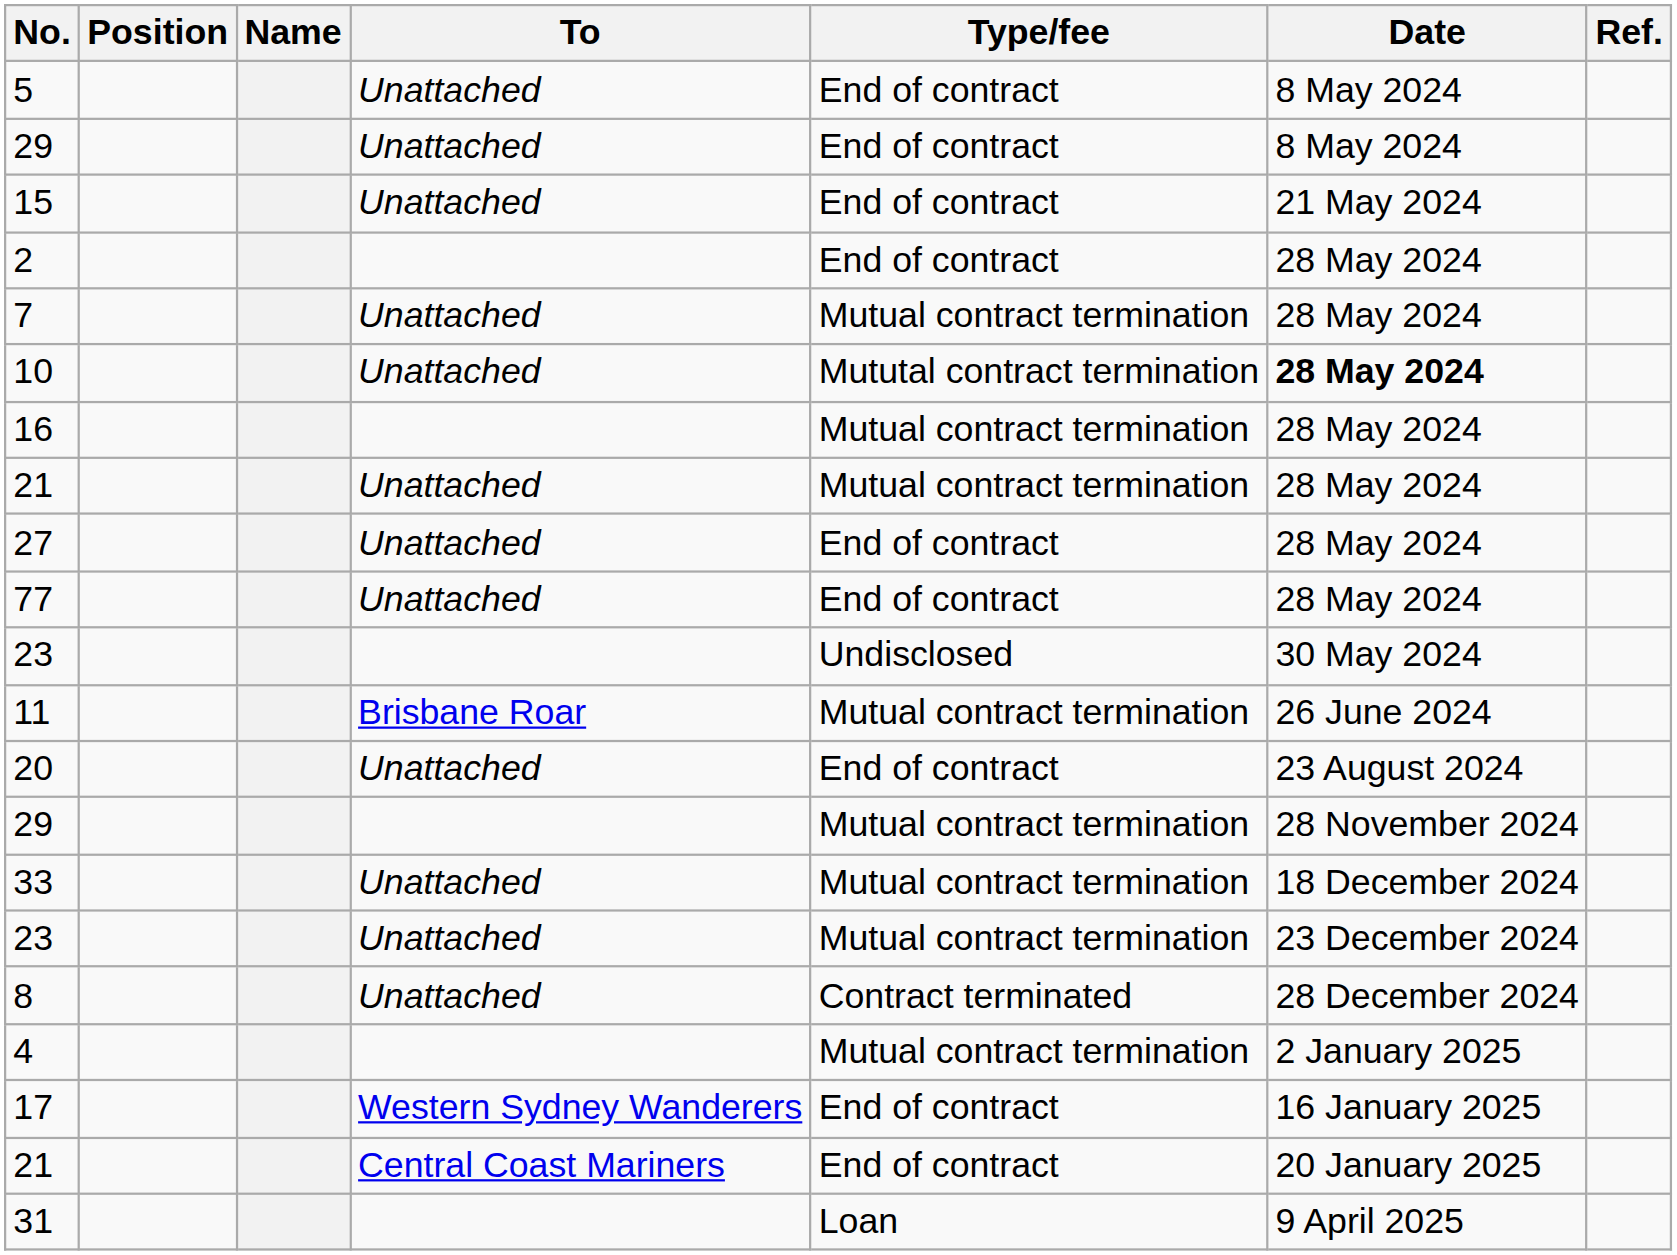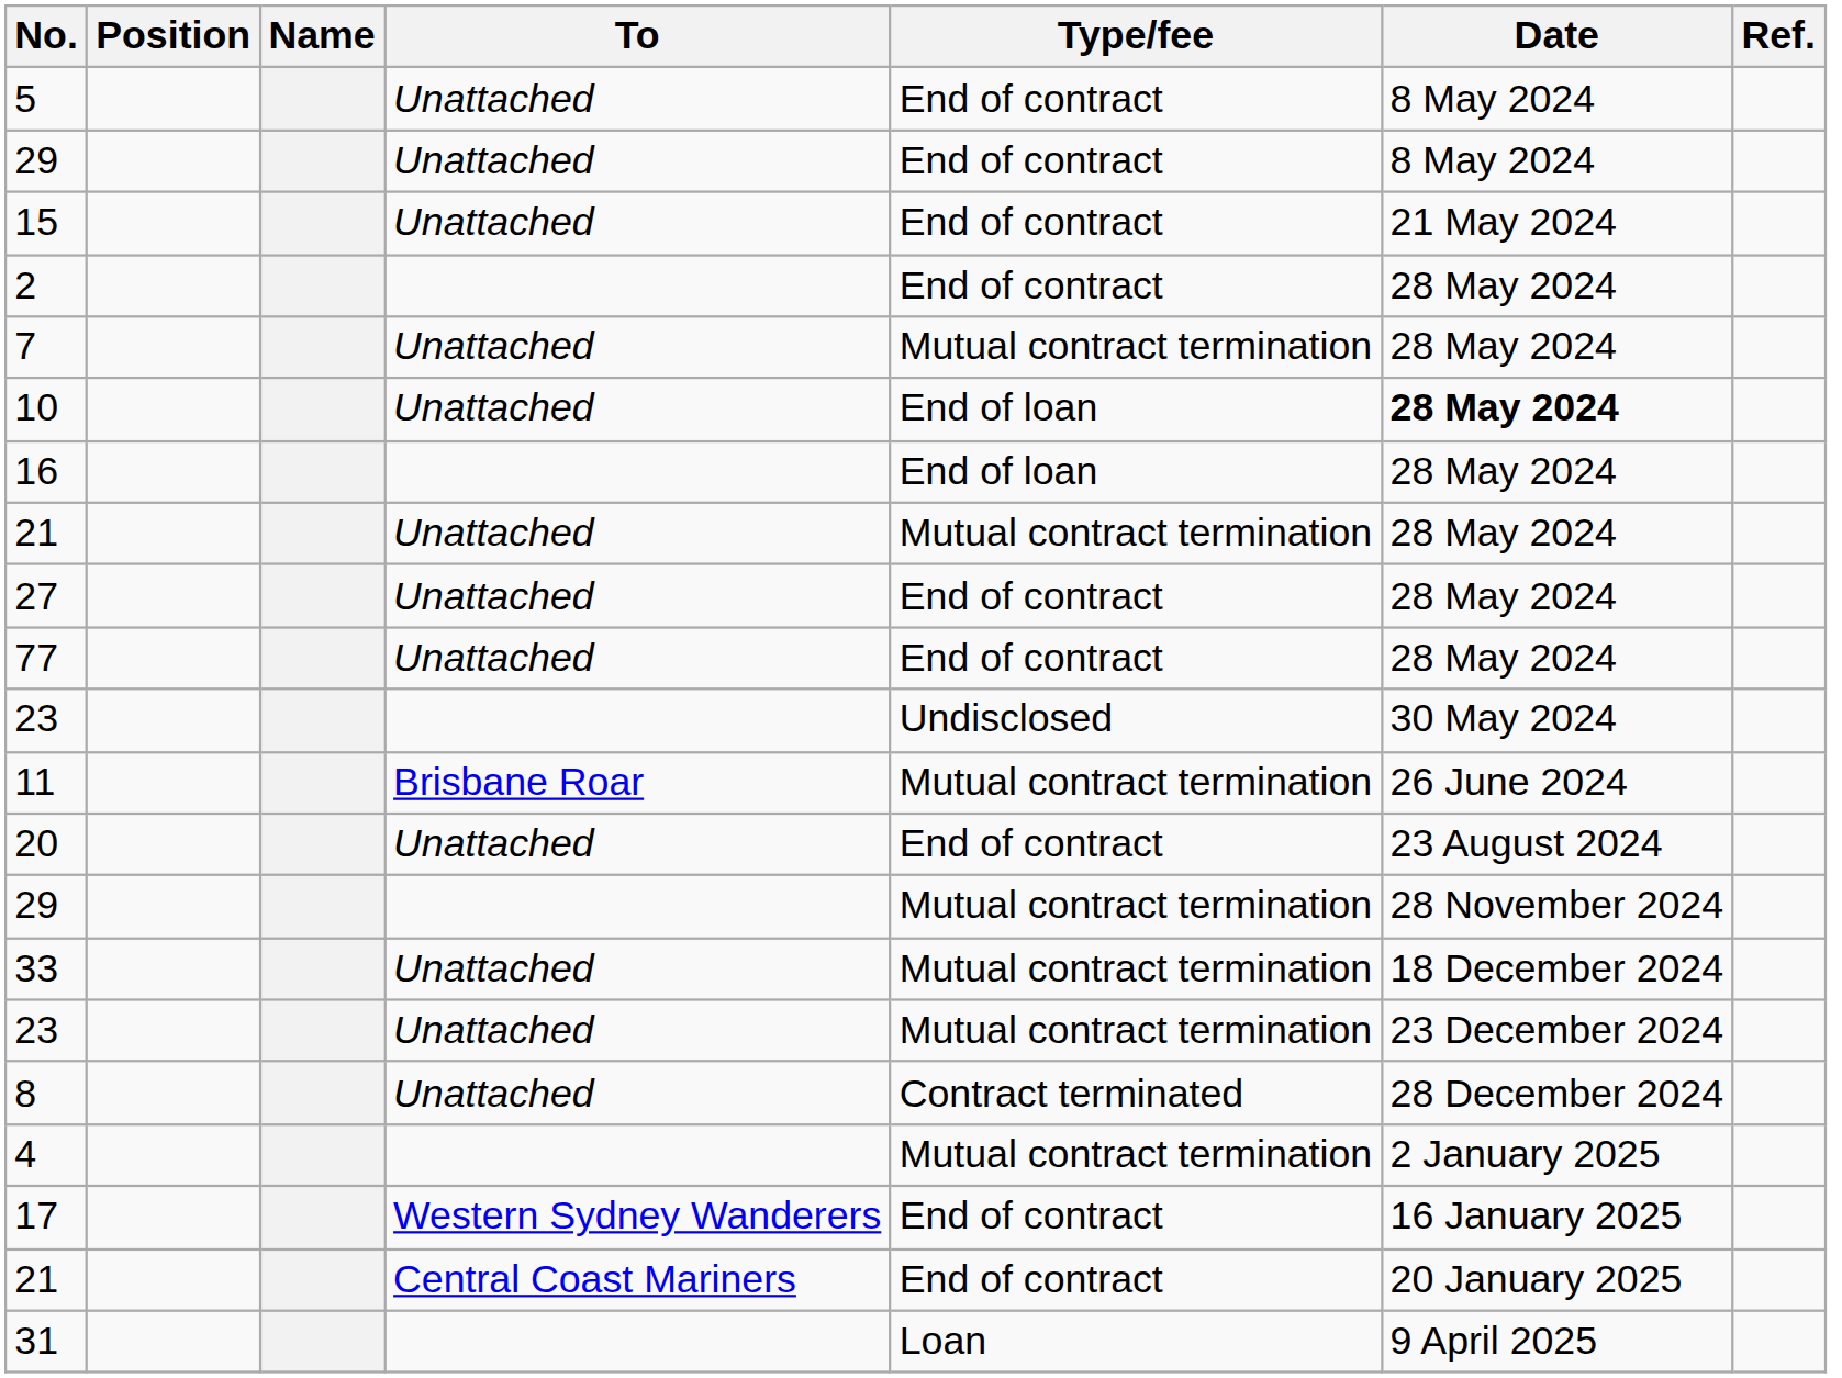 <table class="wikitable plainrowheaders sortable" style="text-align:center; text-align:left">
 <tr>
 <th>No.</th>
 <th>Position</th>
 <th>Name</th>
 <th>To</th>
 <th>Type/fee</th>
 <th>Date</th>
 <th>Ref.</th>
 </tr>
 <tr>
 <td>5</td>
 <td></td>
 <th scope="row"></th>
 <td><em>Unattached</em></td>
 <td>End of contract</td>
 <td>8 May 2024</td>
 <td></td>
 </tr>
 <tr>
 <td>29</td>
 <td></td>
 <th scope="row"></th>
 <td><em>Unattached</em></td>
 <td>End of contract</td>
 <td>8 May 2024</td>
 <td></td>
 </tr>
 <tr>
 <td>15</td>
 <td></td>
 <th scope="row"></th>
 <td><em>Unattached</em></td>
 <td>End of contract</td>
 <td>21 May 2024</td>
 <td></td>
 </tr>
 <tr>
 <td>2</td>
 <td></td>
 <th scope="row"></th>
 <td></td>
 <td>End of contract</td>
 <td>28 May 2024</td>
 <td></td>
 </tr>
 <tr>
 <td>7</td>
 <td></td>
 <th scope="row"></th>
 <td><em>Unattached</em></td>
 <td>Mutual contract termination</td>
 <td>28 May 2024</td>
 <td></td>
 </tr>
 <tr>
 <td>10</td>
 <td></td>
 <th scope="row"></th>
 <td><em>Unattached</em></td>
-<td>Mututal contract termination</td>
+<td>End of loan</td>
 <td><strong>28 May 2024</strong></td>
 <td></td>
 </tr>
 <tr>
 <td>16</td>
 <td></td>
 <th scope="row"></th>
 <td></td>
-<td>Mutual contract termination</td>
+<td>End of loan</td>
 <td>28 May 2024</td>
 <td></td>
 </tr>
 <tr>
 <td>21</td>
 <td></td>
 <th scope="row"></th>
 <td><em>Unattached</em></td>
 <td>Mutual contract termination</td>
 <td>28 May 2024</td>
 <td></td>
 </tr>
 <tr>
 <td>27</td>
 <td></td>
 <th scope="row"></th>
 <td><em>Unattached</em></td>
 <td>End of contract</td>
 <td>28 May 2024</td>
 <td></td>
 </tr>
 <tr>
 <td>77</td>
 <td></td>
 <th scope="row"></th>
 <td><em>Unattached</em></td>
 <td>End of contract</td>
 <td>28 May 2024</td>
 <td></td>
 </tr>
 <tr>
 <td>23</td>
 <td></td>
 <th scope="row"></th>
 <td></td>
 <td>Undisclosed</td>
 <td>30 May 2024</td>
 <td></td>
 </tr>
 <tr>
 <td>11</td>
 <td></td>
 <th scope="row"></th>
 <td><a href='#'>Brisbane Roar</a></td>
 <td>Mutual contract termination</td>
 <td>26 June 2024</td>
 <td></td>
 </tr>
 <tr>
 <td>20</td>
 <td></td>
 <th scope="row"></th>
 <td><em>Unattached</em></td>
 <td>End of contract</td>
 <td>23 August 2024</td>
 <td></td>
 </tr>
 <tr>
 <td>29</td>
 <td></td>
 <th scope="row"></th>
 <td></td>
 <td>Mutual contract termination</td>
 <td>28 November 2024</td>
 <td></td>
 </tr>
 <tr>
 <td>33</td>
 <td></td>
 <th scope="row"></th>
 <td><em>Unattached</em></td>
 <td>Mutual contract termination</td>
 <td>18 December 2024</td>
 <td></td>
 </tr>
 <tr>
 <td>23</td>
 <td></td>
 <th scope="row"></th>
 <td><em>Unattached</em></td>
 <td>Mutual contract termination</td>
 <td>23 December 2024</td>
 <td></td>
 </tr>
 <tr>
 <td>8</td>
 <td></td>
 <th scope="row"></th>
 <td><em>Unattached</em></td>
 <td>Contract terminated</td>
 <td>28 December 2024</td>
 <td></td>
 </tr>
 <tr>
 <td>4</td>
 <td></td>
 <th scope="row"></th>
 <td></td>
 <td>Mutual contract termination</td>
 <td>2 January 2025</td>
 <td></td>
 </tr>
 <tr>
 <td>17</td>
 <td></td>
 <th scope="row"></th>
 <td><a href='#'>Western Sydney Wanderers</a></td>
 <td>End of contract</td>
 <td>16 January 2025</td>
 <td></td>
 </tr>
 <tr>
 <td>21</td>
 <td></td>
 <th scope="row"></th>
 <td><a href='#'>Central Coast Mariners</a></td>
 <td>End of contract</td>
 <td>20 January 2025</td>
 <td></td>
 </tr>
 <tr>
 <td>31</td>
 <td></td>
 <th scope="row"></th>
 <td></td>
 <td>Loan</td>
 <td>9 April 2025</td>
 <td></td>
 </tr>
 </table>
